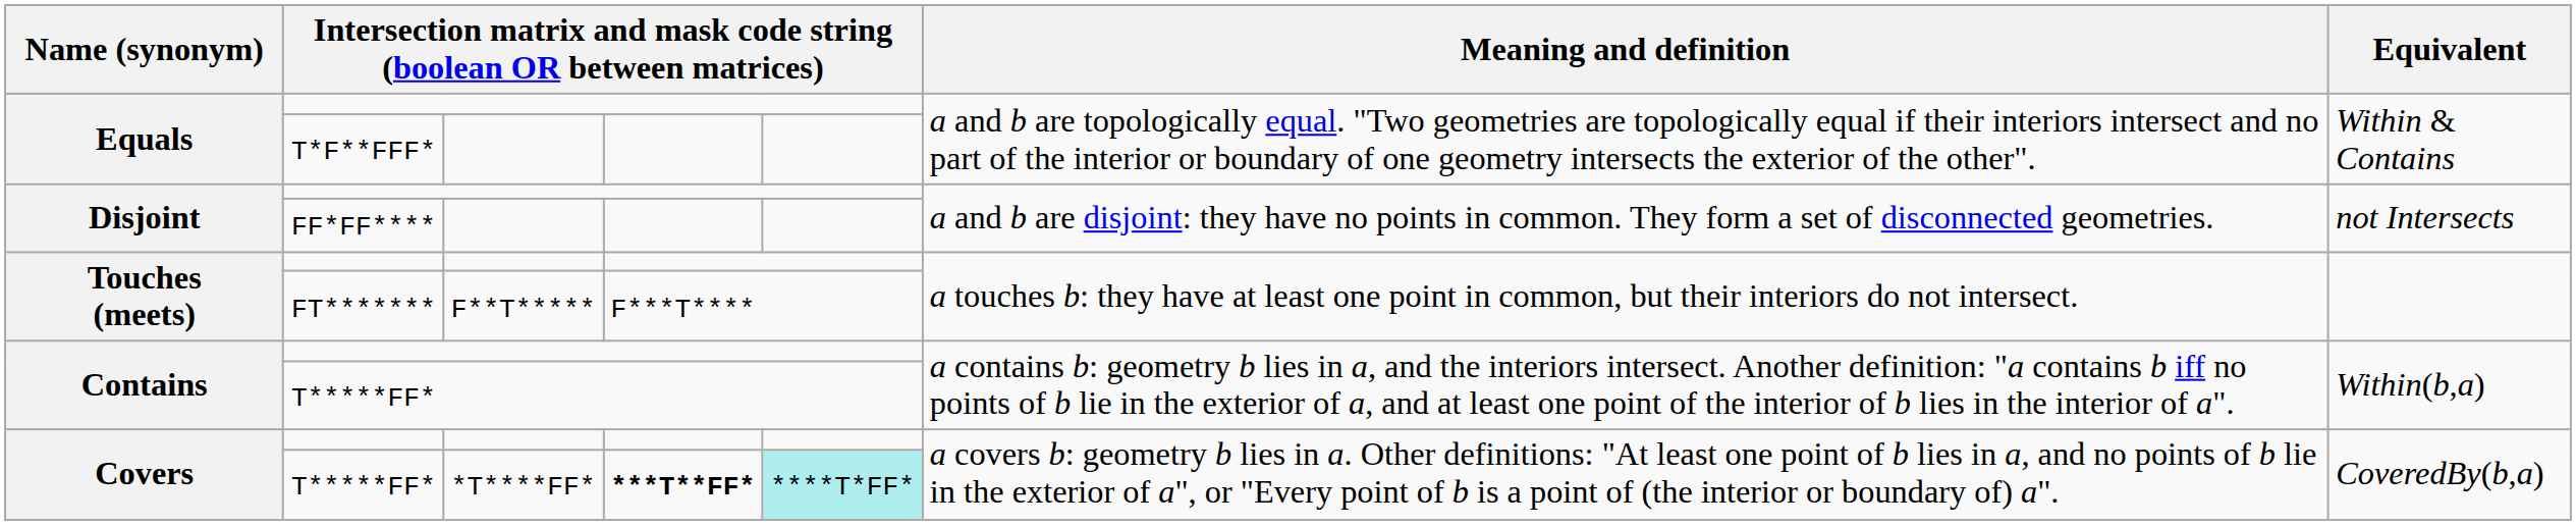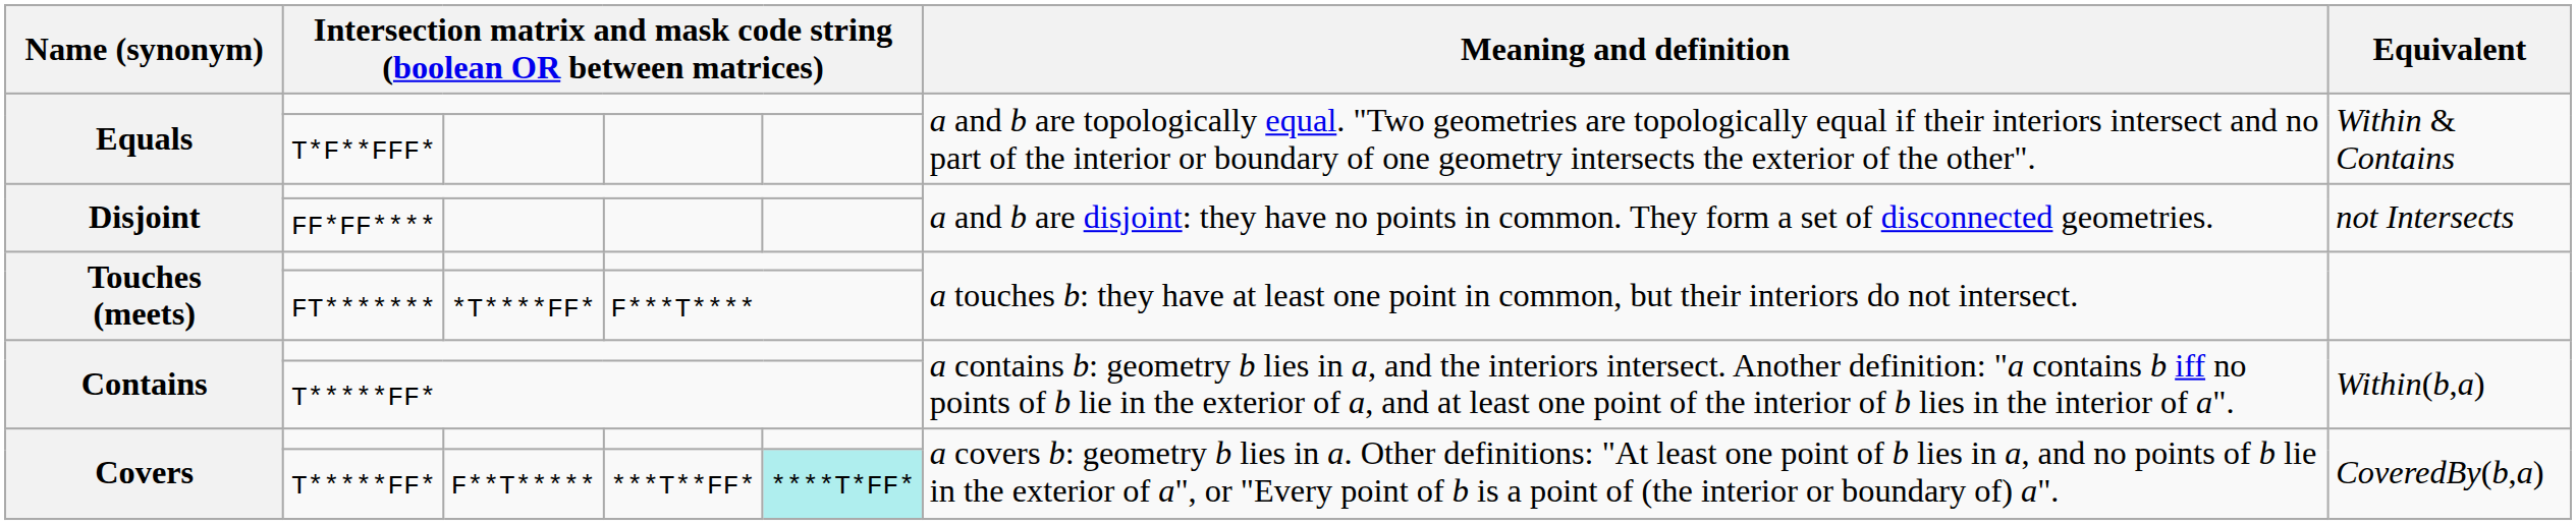 <table class="wikitable">
 <tr>
 <th style="width:8em">Name (synonym)</th>
 <th colspan="4">Intersection matrix and mask code string<br>(<a href='#'>boolean OR</a> between matrices)</th>
 <th>Meaning and definition</th>
 <th>Equivalent</th>
 </tr>
 <tr>
 <th rowspan="2">Equals</th>
 <td colspan="4"></td>
 <td rowspan="2"><em>a</em> and <em>b</em> are topologically <a href='#'>equal</a>. "Two geometries are topologically equal if their interiors intersect and no part of the interior or boundary of one geometry intersects the exterior of the other".</td>
 <td rowspan="2"><em>Within</em> & <em>Contains</em></td>
 </tr>
 <tr>
 <td><code>T*F**FFF*</code></td>
 <td></td>
 <td></td>
 <td></td>
 </tr>
 <tr>
 <th rowspan="2">Disjoint</th>
 <td colspan="4"></td>
 <td rowspan="2"><em>a</em> and <em>b</em> are <a href='#'>disjoint</a>: they have no points in common. They form a set of  <a href='#'>disconnected</a> geometries.</td>
 <td rowspan="2"><em>not Intersects</em></td>
 </tr>
 <tr>
 <td><code>FF*FF****</code></td>
 <td></td>
 <td></td>
 <td></td>
 </tr>
 <tr>
 <th rowspan="2">Touches<br>(meets)</th>
 <td></td>
 <td></td>
 <td colspan="2"></td>
 <td rowspan="2"><em>a</em> touches <em>b</em>: they have at least one point in common, but their interiors do not intersect.</td>
 <td rowspan="2"></td>
 </tr>
 <tr>
 <td><code>FT*******</code></td>
-<td><code>F**T*****</code></td>
+<td><code>*T****FF*</code></td>
 <td colspan="2"><code>F***T****</code></td>
 </tr>
 <tr>
 <th rowspan="2">Contains</th>
 <td colspan="4"></td>
 <td rowspan="2"><em>a</em> contains <em>b</em>: geometry <em>b</em> lies in <em>a</em>, and the interiors intersect. Another definition: "<em>a</em> contains <em>b</em> <a href='#'>iff</a> no points of <em>b</em> lie in the exterior of <em>a</em>, and at least one point of the interior of <em>b</em> lies in the interior of <em>a</em>".</td>
 <td rowspan="2"><em>Within</em>(<em>b</em>,<em>a</em>)</td>
 </tr>
 <tr>
 <td colspan="4"><code>T*****FF*</code></td>
 </tr>
 <tr>
 <th rowspan="2">Covers</th>
 <td></td>
 <td></td>
 <td></td>
 <td></td>
 <td rowspan="2"><em>a</em> covers <em>b</em>: geometry <em>b</em> lies in <em>a</em>. Other definitions: "At least one point of <em>b</em> lies in <em>a</em>, and no points of <em>b</em> lie in the exterior of <em>a</em>", or "Every point of <em>b</em> is a point of (the interior or boundary of) <em>a</em>".</td>
 <td rowspan="2"><em>CoveredBy</em>(<em>b</em>,<em>a</em>)</td>
 </tr>
 <tr>
 <td><code>T*****FF*</code></td>
-<td><code>*T****FF*</code></td>
-<td><strong><code>***T**FF*</code></strong></td>
+<td><code>F**T*****</code></td>
+<td><code>***T**FF*</code></td>
 <td style="background: paleturquoise;"><code>****T*FF*</code></td>
 </tr>
 </table>
